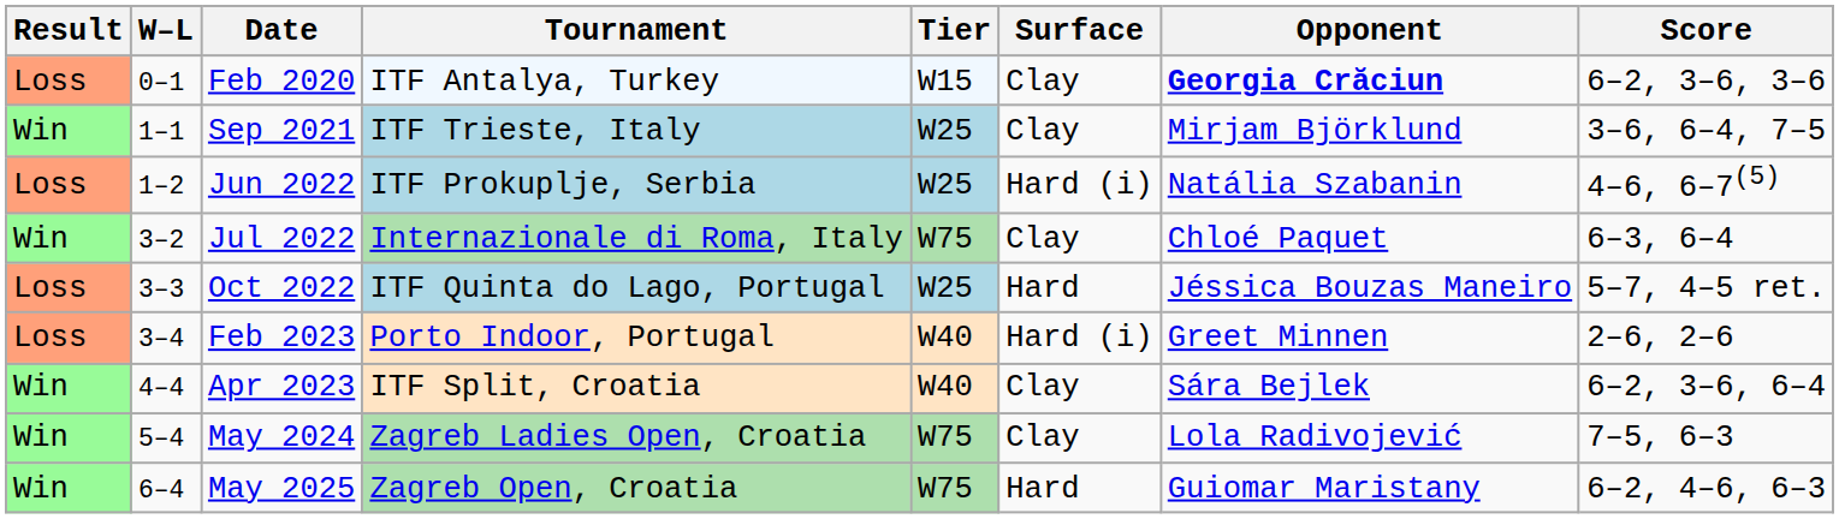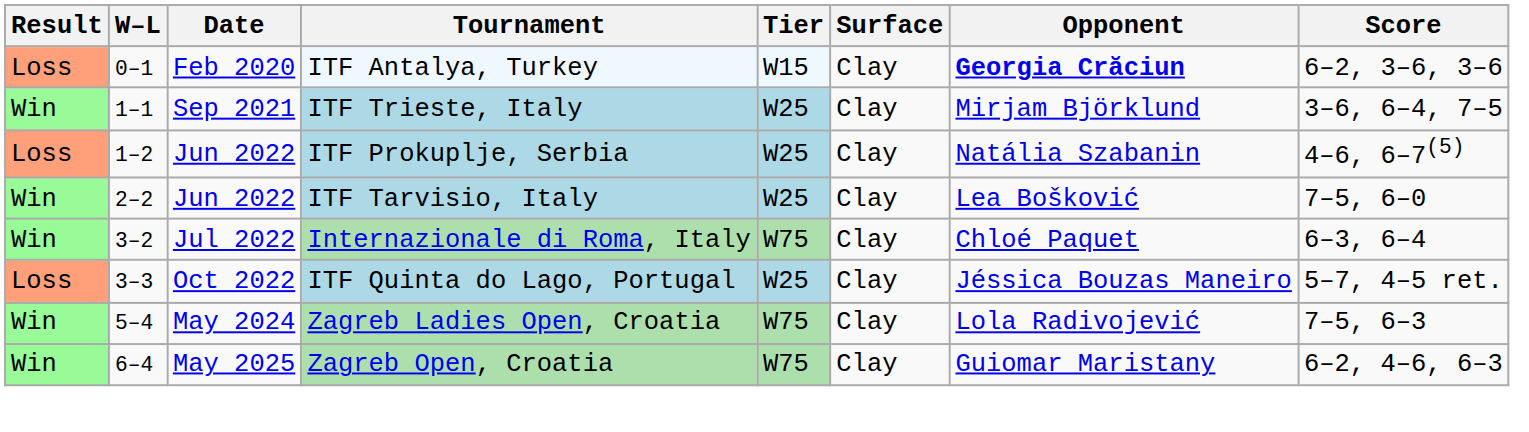 <table class="sortable wikitable">
 <tr>
 <th>Result</th>
 <th class="unsortable">W–L</th>
 <th>Date</th>
 <th>Tournament</th>
 <th>Tier</th>
 <th>Surface</th>
 <th>Opponent</th>
 <th class="unsortable">Score</th>
 </tr>
 <tr>
 <td style="background:#ffa07a;">Loss</td>
 <td><small>0–1</small></td>
 <td><a href='#'>Feb 2020</a></td>
 <td style="background:#f0f8ff;">ITF Antalya, Turkey</td>
 <td style="background:#f0f8ff;">W15</td>
 <td>Clay</td>
 <td><strong> <a href='#'>Georgia Crăciun</a></strong></td>
 <td>6–2, 3–6, 3–6</td>
 </tr>
 <tr>
 <td style="background:#98fb98;">Win</td>
 <td><small>1–1</small></td>
 <td><a href='#'>Sep 2021</a></td>
 <td style="background:lightblue;">ITF Trieste, Italy</td>
 <td style="background:lightblue;">W25</td>
 <td>Clay</td>
 <td> <a href='#'>Mirjam Björklund</a></td>
 <td>3–6, 6–4, 7–5</td>
 </tr>
 <tr>
 <td style="background:#ffa07a;">Loss</td>
 <td><small>1–2</small></td>
 <td><a href='#'>Jun 2022</a></td>
 <td style="background:lightblue;">ITF Prokuplje, Serbia</td>
 <td style="background:lightblue;">W25</td>
-<td>Hard (i)</td>
+<td>Clay</td>
 <td> <a href='#'>Natália Szabanin</a></td>
 <td>4–6, 6–7<sup>(5)</sup></td>
+</tr>
+<tr>
+<td style="background:#98fb98;">Win</td>
+<td><small>2–2</small></td>
+<td><a href='#'>Jun 2022</a></td>
+<td style="background:lightblue;">ITF Tarvisio, Italy</td>
+<td style="background:lightblue;">W25</td>
+<td>Clay</td>
+<td> <a href='#'>Lea Bošković</a></td>
+<td>7–5, 6–0</td>
 </tr>
 <tr>
 <td style="background:#98fb98;">Win</td>
 <td><small>3–2</small></td>
 <td><a href='#'>Jul 2022</a></td>
 <td style="background:#addfad;"><a href='#'>Internazionale di Roma</a>, Italy</td>
 <td style="background:#addfad;">W75</td>
 <td>Clay</td>
 <td> <a href='#'>Chloé Paquet</a></td>
 <td>6–3, 6–4</td>
 </tr>
 <tr>
 <td style="background:#ffa07a;">Loss</td>
 <td><small>3–3</small></td>
 <td><a href='#'>Oct 2022</a></td>
 <td style="background:lightblue;">ITF Quinta do Lago, Portugal</td>
 <td style="background:lightblue;">W25</td>
-<td>Hard</td>
+<td>Clay</td>
 <td> <a href='#'>Jéssica Bouzas Maneiro</a></td>
 <td>5–7, 4–5 ret.</td>
-</tr>
-<tr>
-<td style="background:#ffa07a;">Loss</td>
-<td><small>3–4</small></td>
-<td><a href='#'>Feb 2023</a></td>
-<td style="background:#ffe4c4;"><a href='#'>Porto Indoor</a>, Portugal</td>
-<td style="background:#ffe4c4;">W40</td>
-<td>Hard (i)</td>
-<td> <a href='#'>Greet Minnen</a></td>
-<td>2–6, 2–6</td>
-</tr>
-<tr>
-<td style="background:#98fb98;">Win</td>
-<td><small>4–4</small></td>
-<td><a href='#'>Apr 2023</a></td>
-<td style="background:#ffe4c4;">ITF Split, Croatia</td>
-<td style="background:#ffe4c4;">W40</td>
-<td>Clay</td>
-<td> <a href='#'>Sára Bejlek</a></td>
-<td>6–2, 3–6, 6–4</td>
 </tr>
 <tr>
 <td style="background:#98fb98;">Win</td>
 <td><small>5–4</small></td>
 <td><a href='#'>May 2024</a></td>
 <td style="background:#addfad;"><a href='#'>Zagreb Ladies Open</a>, Croatia</td>
 <td style="background:#addfad;">W75</td>
 <td>Clay</td>
 <td> <a href='#'>Lola Radivojević</a></td>
 <td>7–5, 6–3</td>
 </tr>
 <tr>
 <td style="background:#98fb98;">Win</td>
 <td><small>6–4</small></td>
 <td><a href='#'>May 2025</a></td>
 <td style="background:#addfad;"><a href='#'>Zagreb Open</a>, Croatia</td>
 <td style="background:#addfad;">W75</td>
-<td>Hard</td>
+<td>Clay</td>
 <td> <a href='#'>Guiomar Maristany</a></td>
 <td>6–2, 4–6, 6–3</td>
 </tr>
 </table>
